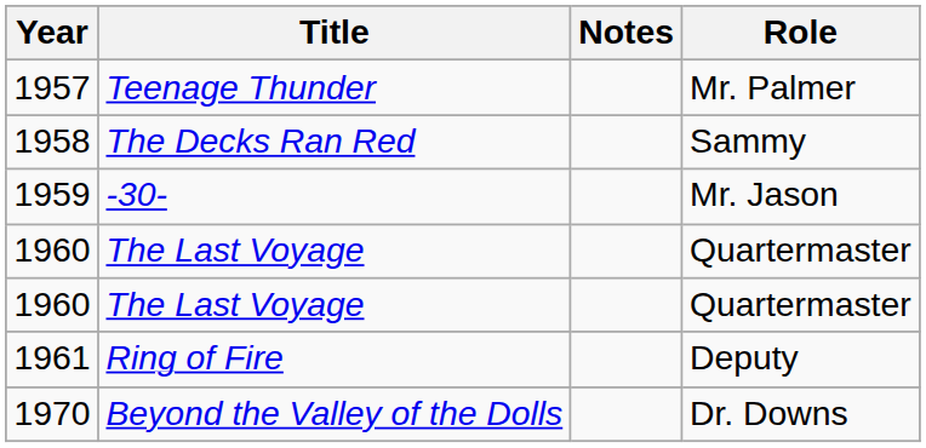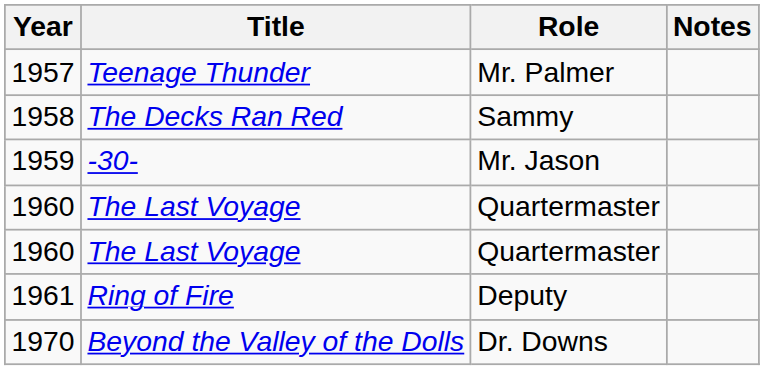 <table class="wikitable sortable">
 <tr>
 <th>Year</th>
 <th>Title</th>
+<th>Role</th>
 <th class="unsortable">Notes</th>
-<th>Role</th>
 </tr>
 <tr>
 <td>1957</td>
 <td><em><a href='#'>Teenage Thunder</a></em></td>
+<td>Mr. Palmer</td>
 <td></td>
-<td>Mr. Palmer</td>
 </tr>
 <tr>
 <td>1958</td>
 <td><em><a href='#'>The Decks Ran Red</a></em></td>
+<td>Sammy</td>
 <td></td>
-<td>Sammy</td>
 </tr>
 <tr>
 <td>1959</td>
 <td><em><a href='#'>-30-</a></em></td>
+<td>Mr. Jason</td>
 <td></td>
-<td>Mr. Jason</td>
 </tr>
 <tr>
 <td>1960</td>
 <td><em><a href='#'>The Last Voyage</a></em></td>
+<td>Quartermaster</td>
 <td></td>
-<td>Quartermaster</td>
 </tr>
 <tr>
 <td>1960</td>
 <td><em><a href='#'>The Last Voyage</a></em></td>
+<td>Quartermaster</td>
 <td></td>
-<td>Quartermaster</td>
 </tr>
 <tr>
 <td>1961</td>
 <td><em><a href='#'>Ring of Fire</a></em></td>
+<td>Deputy</td>
 <td></td>
-<td>Deputy</td>
 </tr>
 <tr>
 <td>1970</td>
 <td><em><a href='#'>Beyond the Valley of the Dolls</a></em></td>
+<td>Dr. Downs</td>
 <td></td>
-<td>Dr. Downs</td>
 </tr>
 </table>
